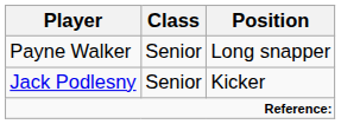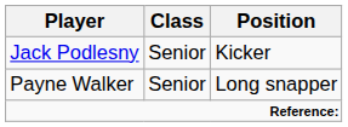 <table class="wikitable">
 <tr>
 <th>Player</th>
 <th>Class</th>
 <th>Position</th>
 </tr>
 <tr>
+<td><a href='#'>Jack Podlesny</a></td>
+<td>Senior</td>
+<td>Kicker</td>
+</tr>
+<tr>
 <td>Payne Walker</td>
 <td>Senior</td>
 <td>Long snapper</td>
 </tr>
 <tr>
-<td><a href='#'>Jack Podlesny</a></td>
-<td>Senior</td>
-<td>Kicker</td>
-</tr>
-<tr>
 <td colspan="3" style="font-size:8pt; text-align:right;"><strong>Reference:</strong></td>
 </tr>
 </table>
